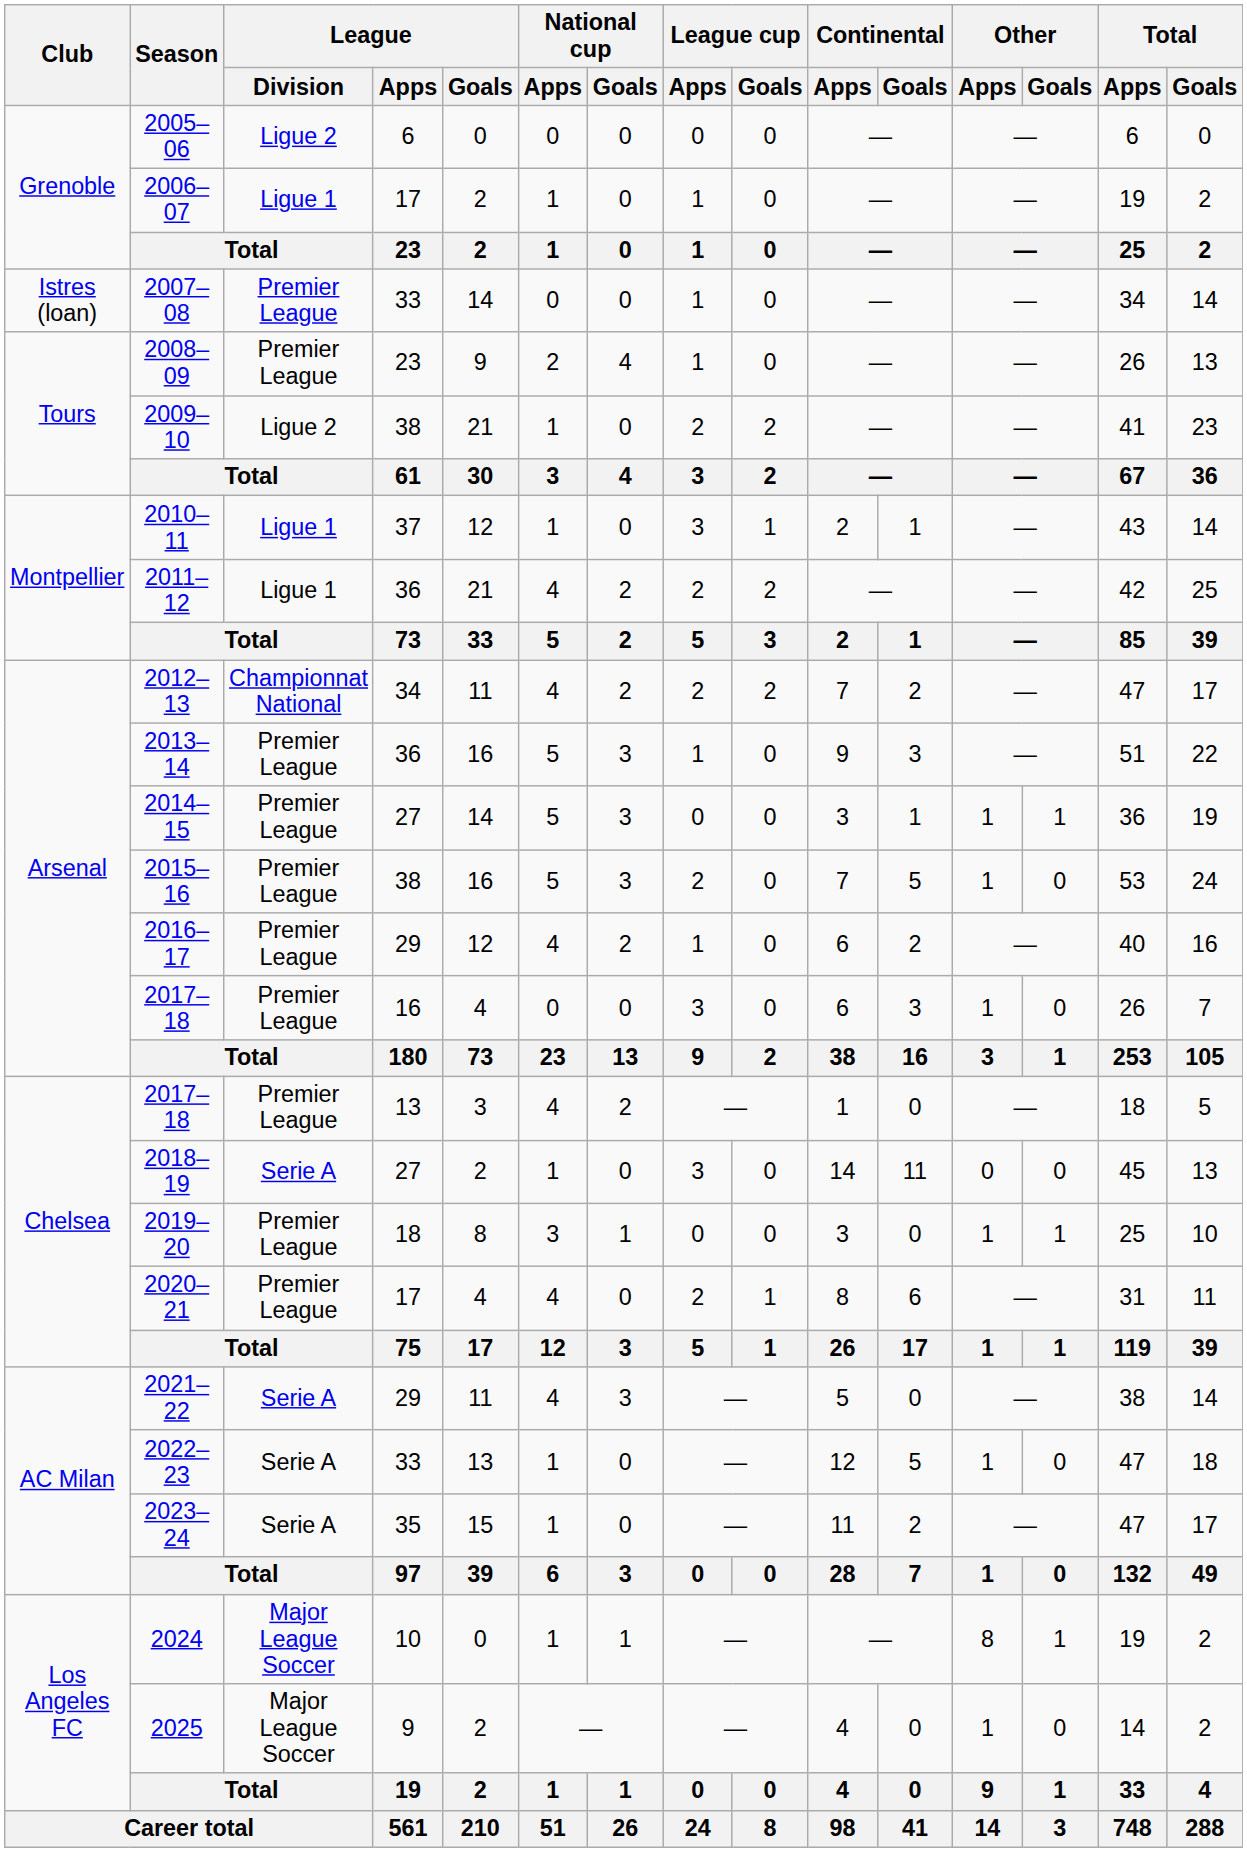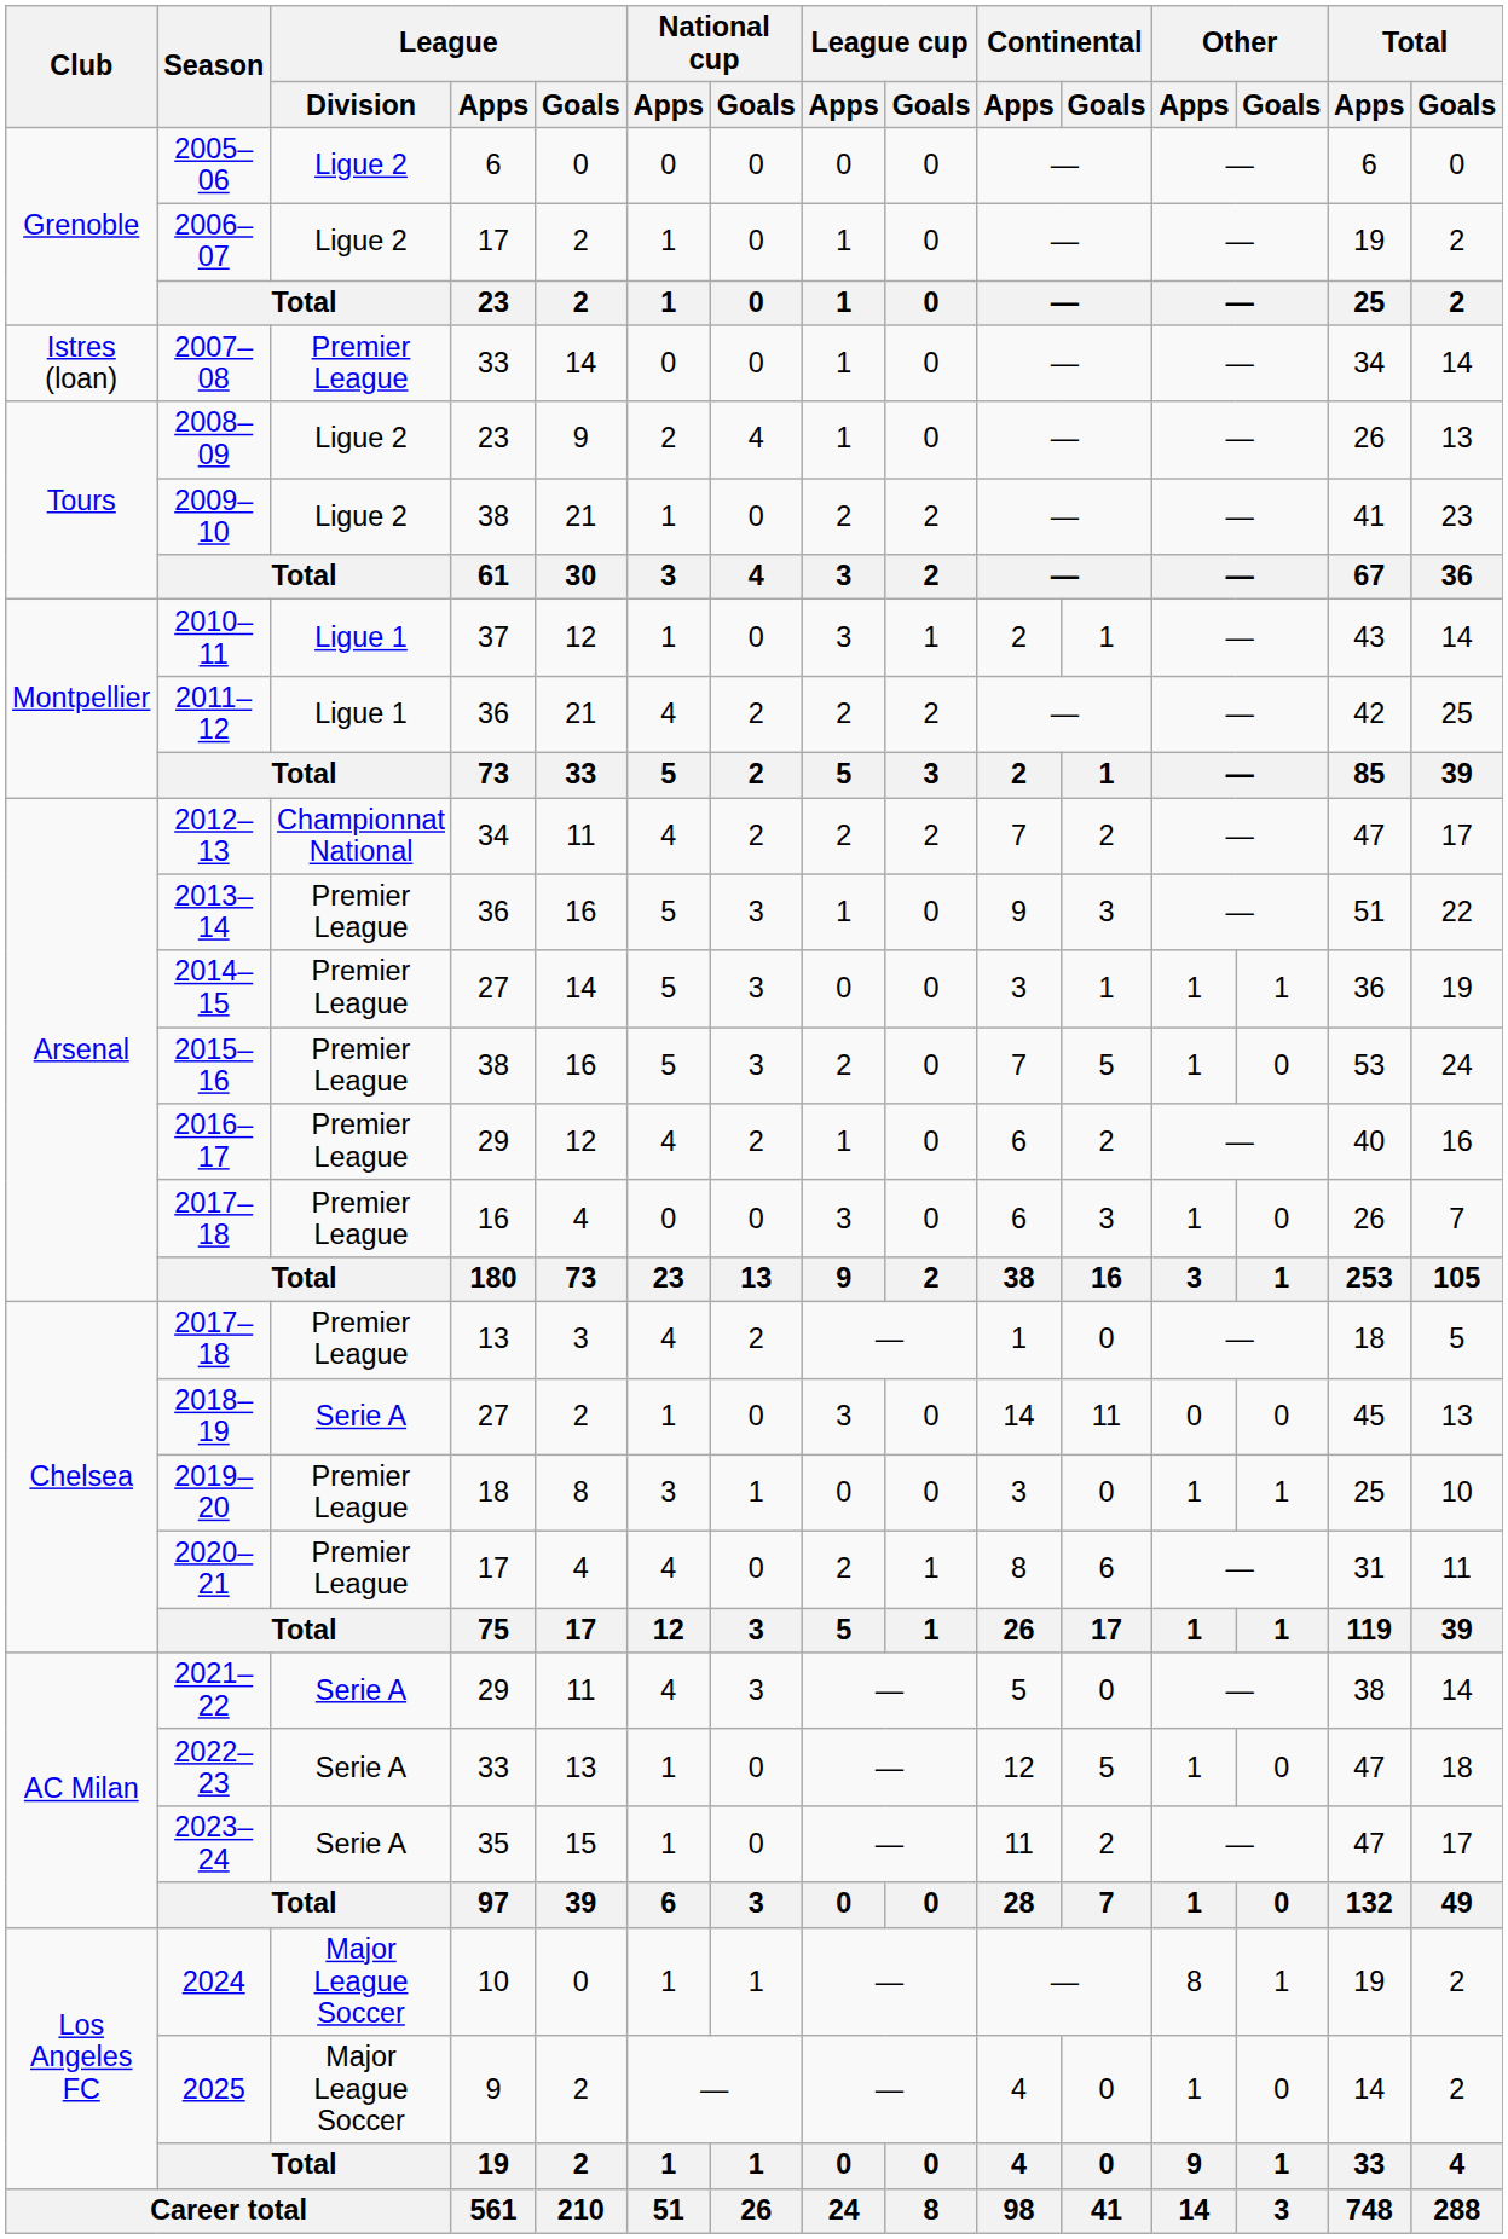 <table class="wikitable" style="text-align:center">
 <tr>
 <th rowspan="2">Club</th>
 <th rowspan="2">Season</th>
 <th colspan="3">League</th>
 <th colspan="2">National cup</th>
 <th colspan="2">League cup</th>
 <th colspan="2">Continental</th>
 <th colspan="2">Other</th>
 <th colspan="2">Total</th>
 </tr>
 <tr>
 <th>Division</th>
 <th>Apps</th>
 <th>Goals</th>
 <th>Apps</th>
 <th>Goals</th>
 <th>Apps</th>
 <th>Goals</th>
 <th>Apps</th>
 <th>Goals</th>
 <th>Apps</th>
 <th>Goals</th>
 <th>Apps</th>
 <th>Goals</th>
 </tr>
 <tr>
 <td rowspan="3"><a href='#'>Grenoble</a></td>
 <td><a href='#'>2005–06</a></td>
 <td><a href='#'>Ligue 2</a></td>
 <td>6</td>
 <td>0</td>
 <td>0</td>
 <td>0</td>
 <td>0</td>
 <td>0</td>
 <td colspan="2">—</td>
 <td colspan="2">—</td>
 <td>6</td>
 <td>0</td>
 </tr>
 <tr>
 <td><a href='#'>2006–07</a></td>
-<td><a href='#'>Ligue 1</a></td>
+<td>Ligue 2</td>
 <td>17</td>
 <td>2</td>
 <td>1</td>
 <td>0</td>
 <td>1</td>
 <td>0</td>
 <td colspan="2">—</td>
 <td colspan="2">—</td>
 <td>19</td>
 <td>2</td>
 </tr>
 <tr>
 <th colspan="2">Total</th>
 <th>23</th>
 <th>2</th>
 <th>1</th>
 <th>0</th>
 <th>1</th>
 <th>0</th>
 <th colspan="2">—</th>
 <th colspan="2">—</th>
 <th>25</th>
 <th>2</th>
 </tr>
 <tr>
 <td><a href='#'>Istres</a> (loan)</td>
 <td><a href='#'>2007–08</a></td>
 <td><a href='#'>Premier League</a></td>
 <td>33</td>
 <td>14</td>
 <td>0</td>
 <td>0</td>
 <td>1</td>
 <td>0</td>
 <td colspan="2">—</td>
 <td colspan="2">—</td>
 <td>34</td>
 <td>14</td>
 </tr>
 <tr>
 <td rowspan="3"><a href='#'>Tours</a></td>
 <td><a href='#'>2008–09</a></td>
-<td>Premier League</td>
+<td>Ligue 2</td>
 <td>23</td>
 <td>9</td>
 <td>2</td>
 <td>4</td>
 <td>1</td>
 <td>0</td>
 <td colspan="2">—</td>
 <td colspan="2">—</td>
 <td>26</td>
 <td>13</td>
 </tr>
 <tr>
 <td><a href='#'>2009–10</a></td>
 <td>Ligue 2</td>
 <td>38</td>
 <td>21</td>
 <td>1</td>
 <td>0</td>
 <td>2</td>
 <td>2</td>
 <td colspan="2">—</td>
 <td colspan="2">—</td>
 <td>41</td>
 <td>23</td>
 </tr>
 <tr>
 <th colspan="2">Total</th>
 <th>61</th>
 <th>30</th>
 <th>3</th>
 <th>4</th>
 <th>3</th>
 <th>2</th>
 <th colspan="2">—</th>
 <th colspan="2">—</th>
 <th>67</th>
 <th>36</th>
 </tr>
 <tr>
 <td rowspan="3"><a href='#'>Montpellier</a></td>
 <td><a href='#'>2010–11</a></td>
 <td><a href='#'>Ligue 1</a></td>
 <td>37</td>
 <td>12</td>
 <td>1</td>
 <td>0</td>
 <td>3</td>
 <td>1</td>
 <td>2</td>
 <td>1</td>
 <td colspan="2">—</td>
 <td>43</td>
 <td>14</td>
 </tr>
 <tr>
 <td><a href='#'>2011–12</a></td>
 <td>Ligue 1</td>
 <td>36</td>
 <td>21</td>
 <td>4</td>
 <td>2</td>
 <td>2</td>
 <td>2</td>
 <td colspan="2">—</td>
 <td colspan="2">—</td>
 <td>42</td>
 <td>25</td>
 </tr>
 <tr>
 <th colspan="2">Total</th>
 <th>73</th>
 <th>33</th>
 <th>5</th>
 <th>2</th>
 <th>5</th>
 <th>3</th>
 <th>2</th>
 <th>1</th>
 <th colspan="2">—</th>
 <th>85</th>
 <th>39</th>
 </tr>
 <tr>
 <td rowspan="7"><a href='#'>Arsenal</a></td>
 <td><a href='#'>2012–13</a></td>
 <td><a href='#'>Championnat National</a></td>
 <td>34</td>
 <td>11</td>
 <td>4</td>
 <td>2</td>
 <td>2</td>
 <td>2</td>
 <td>7</td>
 <td>2</td>
 <td colspan="2">—</td>
 <td>47</td>
 <td>17</td>
 </tr>
 <tr>
 <td><a href='#'>2013–14</a></td>
 <td>Premier League</td>
 <td>36</td>
 <td>16</td>
 <td>5</td>
 <td>3</td>
 <td>1</td>
 <td>0</td>
 <td>9</td>
 <td>3</td>
 <td colspan="2">—</td>
 <td>51</td>
 <td>22</td>
 </tr>
 <tr>
 <td><a href='#'>2014–15</a></td>
 <td>Premier League</td>
 <td>27</td>
 <td>14</td>
 <td>5</td>
 <td>3</td>
 <td>0</td>
 <td>0</td>
 <td>3</td>
 <td>1</td>
 <td>1</td>
 <td>1</td>
 <td>36</td>
 <td>19</td>
 </tr>
 <tr>
 <td><a href='#'>2015–16</a></td>
 <td>Premier League</td>
 <td>38</td>
 <td>16</td>
 <td>5</td>
 <td>3</td>
 <td>2</td>
 <td>0</td>
 <td>7</td>
 <td>5</td>
 <td>1</td>
 <td>0</td>
 <td>53</td>
 <td>24</td>
 </tr>
 <tr>
 <td><a href='#'>2016–17</a></td>
 <td>Premier League</td>
 <td>29</td>
 <td>12</td>
 <td>4</td>
 <td>2</td>
 <td>1</td>
 <td>0</td>
 <td>6</td>
 <td>2</td>
 <td colspan="2">—</td>
 <td>40</td>
 <td>16</td>
 </tr>
 <tr>
 <td><a href='#'>2017–18</a></td>
 <td>Premier League</td>
 <td>16</td>
 <td>4</td>
 <td>0</td>
 <td>0</td>
 <td>3</td>
 <td>0</td>
 <td>6</td>
 <td>3</td>
 <td>1</td>
 <td>0</td>
 <td>26</td>
 <td>7</td>
 </tr>
 <tr>
 <th colspan="2">Total</th>
 <th>180</th>
 <th>73</th>
 <th>23</th>
 <th>13</th>
 <th>9</th>
 <th>2</th>
 <th>38</th>
 <th>16</th>
 <th>3</th>
 <th>1</th>
 <th>253</th>
 <th>105</th>
 </tr>
 <tr>
 <td rowspan="5"><a href='#'>Chelsea</a></td>
 <td><a href='#'>2017–18</a></td>
 <td>Premier League</td>
 <td>13</td>
 <td>3</td>
 <td>4</td>
 <td>2</td>
 <td colspan="2">—</td>
 <td>1</td>
 <td>0</td>
 <td colspan="2">—</td>
 <td>18</td>
 <td>5</td>
 </tr>
 <tr>
 <td><a href='#'>2018–19</a></td>
 <td><a href='#'>Serie A</a></td>
 <td>27</td>
 <td>2</td>
 <td>1</td>
 <td>0</td>
 <td>3</td>
 <td>0</td>
 <td>14</td>
 <td>11</td>
 <td>0</td>
 <td>0</td>
 <td>45</td>
 <td>13</td>
 </tr>
 <tr>
 <td><a href='#'>2019–20</a></td>
 <td>Premier League</td>
 <td>18</td>
 <td>8</td>
 <td>3</td>
 <td>1</td>
 <td>0</td>
 <td>0</td>
 <td>3</td>
 <td>0</td>
 <td>1</td>
 <td>1</td>
 <td>25</td>
 <td>10</td>
 </tr>
 <tr>
 <td><a href='#'>2020–21</a></td>
 <td>Premier League</td>
 <td>17</td>
 <td>4</td>
 <td>4</td>
 <td>0</td>
 <td>2</td>
 <td>1</td>
 <td>8</td>
 <td>6</td>
 <td colspan="2">—</td>
 <td>31</td>
 <td>11</td>
 </tr>
 <tr>
 <th colspan="2">Total</th>
 <th>75</th>
 <th>17</th>
 <th>12</th>
 <th>3</th>
 <th>5</th>
 <th>1</th>
 <th>26</th>
 <th>17</th>
 <th>1</th>
 <th>1</th>
 <th>119</th>
 <th>39</th>
 </tr>
 <tr>
 <td rowspan="4"><a href='#'>AC Milan</a></td>
 <td><a href='#'>2021–22</a></td>
 <td><a href='#'>Serie A</a></td>
 <td>29</td>
 <td>11</td>
 <td>4</td>
 <td>3</td>
 <td colspan="2">—</td>
 <td>5</td>
 <td>0</td>
 <td colspan="2">—</td>
 <td>38</td>
 <td>14</td>
 </tr>
 <tr>
 <td><a href='#'>2022–23</a></td>
 <td>Serie A</td>
 <td>33</td>
 <td>13</td>
 <td>1</td>
 <td>0</td>
 <td colspan="2">—</td>
 <td>12</td>
 <td>5</td>
 <td>1</td>
 <td>0</td>
 <td>47</td>
 <td>18</td>
 </tr>
 <tr>
 <td><a href='#'>2023–24</a></td>
 <td>Serie A</td>
 <td>35</td>
 <td>15</td>
 <td>1</td>
 <td>0</td>
 <td colspan="2">—</td>
 <td>11</td>
 <td>2</td>
 <td colspan="2">—</td>
 <td>47</td>
 <td>17</td>
 </tr>
 <tr>
 <th colspan="2">Total</th>
 <th>97</th>
 <th>39</th>
 <th>6</th>
 <th>3</th>
 <th>0</th>
 <th>0</th>
 <th>28</th>
 <th>7</th>
 <th>1</th>
 <th>0</th>
 <th>132</th>
 <th>49</th>
 </tr>
 <tr>
 <td rowspan="3"><a href='#'>Los Angeles FC</a></td>
 <td><a href='#'>2024</a></td>
 <td><a href='#'>Major League Soccer</a></td>
 <td>10</td>
 <td>0</td>
 <td>1</td>
 <td>1</td>
 <td colspan="2">—</td>
 <td colspan="2">—</td>
 <td>8</td>
 <td>1</td>
 <td>19</td>
 <td>2</td>
 </tr>
 <tr>
 <td><a href='#'>2025</a></td>
 <td>Major League Soccer</td>
 <td>9</td>
 <td>2</td>
 <td colspan="2">—</td>
 <td colspan="2">—</td>
 <td>4</td>
 <td>0</td>
 <td>1</td>
 <td>0</td>
 <td>14</td>
 <td>2</td>
 </tr>
 <tr>
 <th colspan="2">Total</th>
 <th>19</th>
 <th>2</th>
 <th>1</th>
 <th>1</th>
 <th>0</th>
 <th>0</th>
 <th>4</th>
 <th>0</th>
 <th>9</th>
 <th>1</th>
 <th>33</th>
 <th>4</th>
 </tr>
 <tr>
 <th colspan="3">Career total</th>
 <th>561</th>
 <th>210</th>
 <th>51</th>
 <th>26</th>
 <th>24</th>
 <th>8</th>
 <th>98</th>
 <th>41</th>
 <th>14</th>
 <th>3</th>
 <th>748</th>
 <th>288</th>
 </tr>
 </table>
